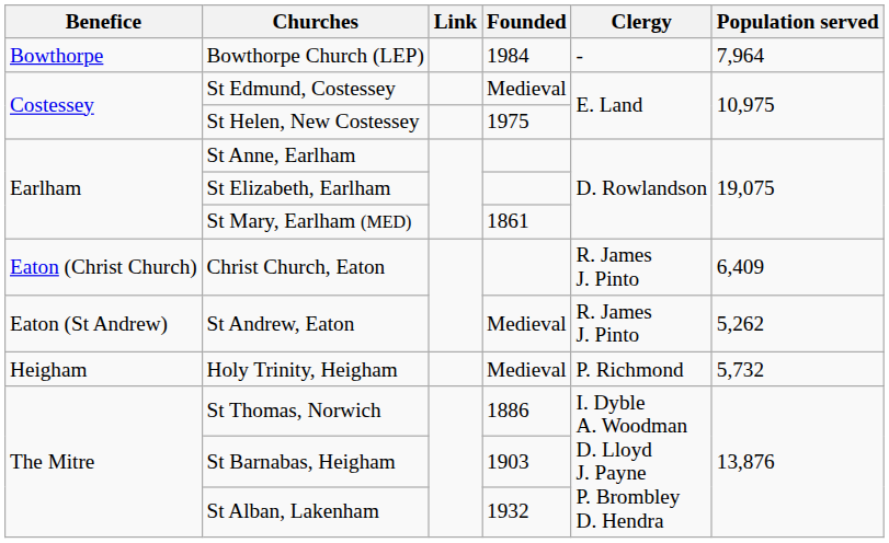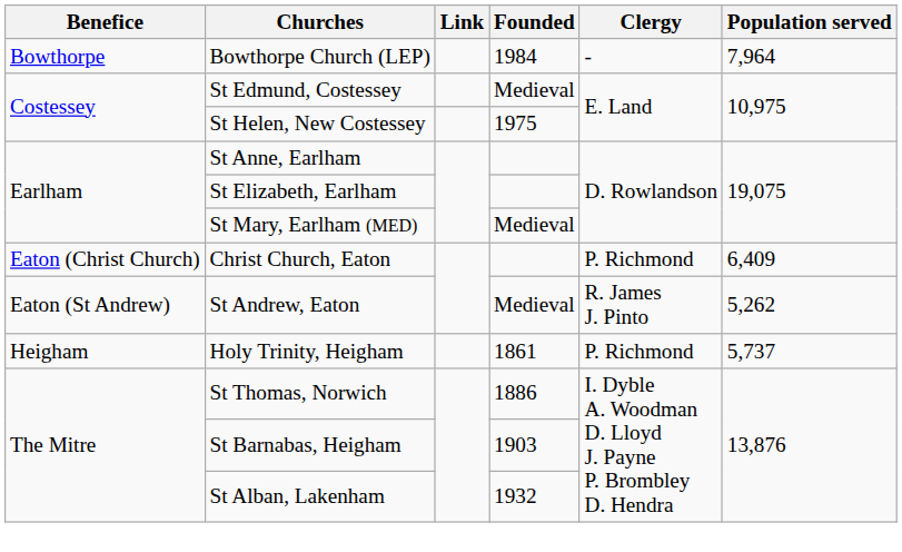 <table class="wikitable">
 <tr>
 <th>Benefice</th>
 <th>Churches</th>
 <th>Link</th>
 <th>Founded</th>
 <th>Clergy</th>
 <th>Population served</th>
 </tr>
 <tr>
 <td><a href='#'>Bowthorpe</a></td>
 <td>Bowthorpe Church (LEP)</td>
 <td></td>
 <td>1984</td>
 <td>-</td>
 <td>7,964</td>
 </tr>
 <tr>
 <td rowspan="2"><a href='#'>Costessey</a></td>
 <td>St Edmund, Costessey</td>
 <td></td>
 <td>Medieval</td>
 <td rowspan="2">E. Land</td>
 <td rowspan="2">10,975</td>
 </tr>
 <tr>
 <td>St Helen, New Costessey</td>
 <td></td>
 <td>1975</td>
 </tr>
 <tr>
 <td rowspan="3">Earlham</td>
 <td>St Anne, Earlham</td>
 <td rowspan="3"></td>
 <td></td>
 <td rowspan="3">D. Rowlandson</td>
 <td rowspan="3">19,075</td>
 </tr>
 <tr>
 <td>St Elizabeth, Earlham</td>
 <td></td>
 </tr>
 <tr>
 <td>St Mary, Earlham <small>(MED)</small></td>
-<td>1861</td>
+<td>Medieval</td>
 </tr>
 <tr>
 <td><a href='#'>Eaton</a> (Christ Church)</td>
 <td>Christ Church, Eaton</td>
 <td rowspan="2"></td>
 <td></td>
-<td>R. James<br>J. Pinto</td>
+<td>P. Richmond</td>
 <td>6,409</td>
 </tr>
 <tr>
 <td>Eaton (St Andrew)</td>
 <td>St Andrew, Eaton</td>
 <td>Medieval</td>
 <td>R. James<br>J. Pinto</td>
 <td>5,262</td>
 </tr>
 <tr>
 <td>Heigham</td>
 <td>Holy Trinity, Heigham</td>
 <td></td>
-<td>Medieval</td>
+<td>1861</td>
 <td>P. Richmond</td>
-<td>5,732</td>
+<td>5,737</td>
 </tr>
 <tr>
 <td rowspan="3">The Mitre</td>
 <td>St Thomas, Norwich</td>
 <td rowspan="3"></td>
 <td>1886</td>
 <td rowspan="3">I. Dyble<br>A. Woodman<br>D. Lloyd<br>J. Payne<br>P. Brombley<br>D. Hendra</td>
 <td rowspan="3">13,876</td>
 </tr>
 <tr>
 <td>St Barnabas, Heigham</td>
 <td>1903</td>
 </tr>
 <tr>
 <td>St Alban, Lakenham</td>
 <td>1932</td>
 </tr>
 </table>
